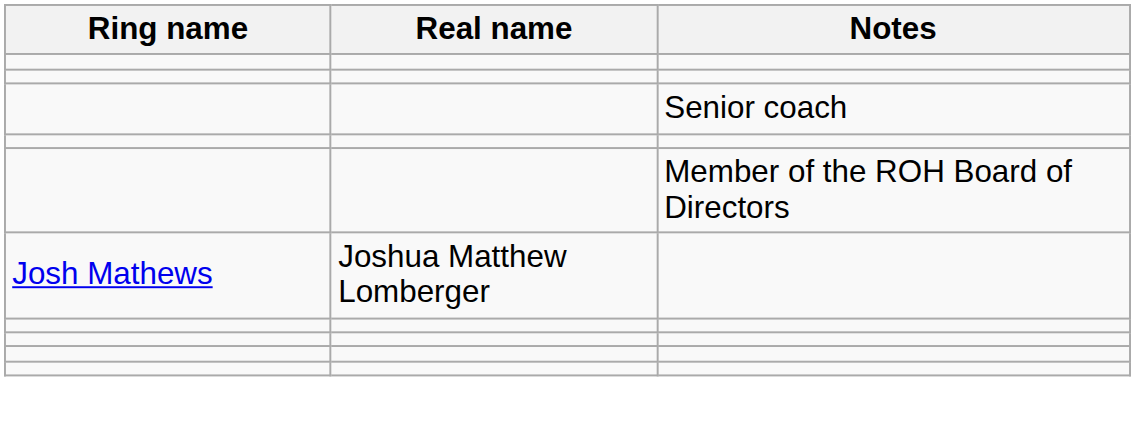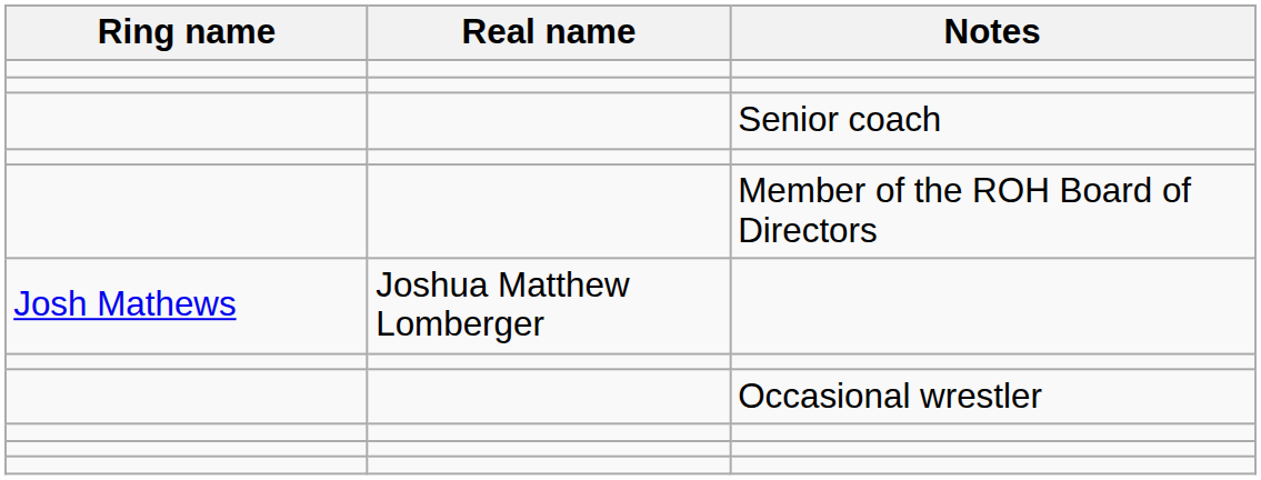 <table class="wikitable sortable" style="width:65%;">
 <tr>
 <th style="width:29%;">Ring name</th>
 <th style="width:29%;">Real name</th>
 <th style="width:42%;">Notes</th>
 </tr>
 <tr>
 <td></td>
 <td></td>
 <td></td>
 </tr>
 <tr>
 <td></td>
 <td></td>
 <td></td>
 </tr>
 <tr>
 <td></td>
 <td></td>
 <td>Senior coach</td>
 </tr>
 <tr>
 <td></td>
 <td></td>
 <td></td>
 </tr>
 <tr>
 <td></td>
 <td></td>
 <td>Member of the ROH Board of Directors</td>
 </tr>
 <tr>
 <td><a href='#'>Josh Mathews</a></td>
 <td>Joshua Matthew Lomberger</td>
 <td></td>
 </tr>
 <tr>
 <td></td>
 <td></td>
 <td></td>
 </tr>
 <tr>
 <td></td>
 <td></td>
+<td>Occasional wrestler</td>
+</tr>
+<tr>
+<td></td>
+<td></td>
 <td></td>
 </tr>
 <tr>
 <td></td>
 <td></td>
 <td></td>
 </tr>
 <tr>
 <td></td>
 <td></td>
 <td></td>
 </tr>
 </table>
